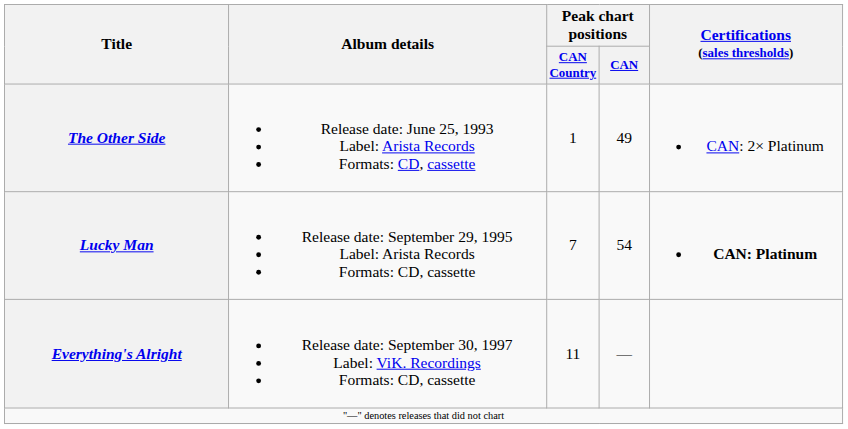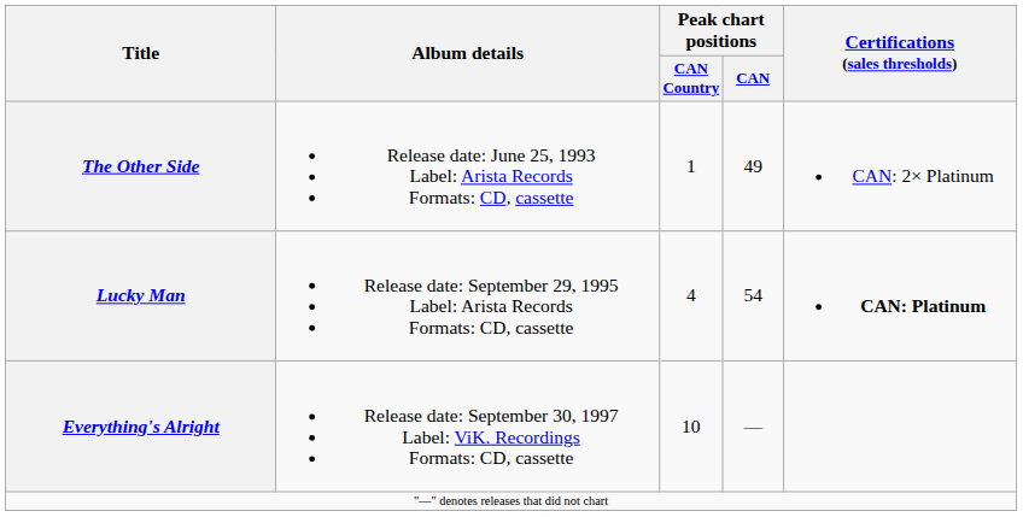 <table class="wikitable plainrowheaders" style="text-align:center;">
 <tr>
 <th rowspan="2" style="width:14em;">Title</th>
 <th rowspan="2" style="width:20em;">Album details</th>
 <th colspan="2">Peak chart<br>positions</th>
 <th rowspan="2" style="width:12em;"><a href='#'>Certifications</a><br><small>(<a href='#'>sales thresholds</a>)</small></th>
 </tr>
 <tr style="font-size:smaller;">
 <th width="45"><a href='#'>CAN Country</a><br></th>
 <th width="45"><a href='#'>CAN</a><br></th>
 </tr>
 <tr>
 <th scope="row"><em><a href='#'>The Other Side</a></em></th>
 <td><br><ul><li>Release date: June 25, 1993</li><li>Label: <a href='#'>Arista Records</a></li><li>Formats: <a href='#'>CD</a>, <a href='#'>cassette</a></li></ul></td>
 <td>1</td>
 <td>49</td>
 <td><br><ul><li><a href='#'>CAN</a>: 2× Platinum</li></ul></td>
 </tr>
 <tr>
 <th scope="row"><em><a href='#'>Lucky Man</a></em></th>
 <td><br><ul><li>Release date: September 29, 1995</li><li>Label: Arista Records</li><li>Formats: CD, cassette</li></ul></td>
-<td>7</td>
+<td>4</td>
 <td>54</td>
 <td><strong><br><ul><li>CAN: Platinum</li></ul></strong></td>
 </tr>
 <tr>
 <th scope="row"><em><a href='#'>Everything's Alright</a></em></th>
 <td><br><ul><li>Release date: September 30, 1997</li><li>Label: <a href='#'>ViK. Recordings</a></li><li>Formats: CD, cassette</li></ul></td>
-<td>11</td>
+<td>10</td>
 <td>—</td>
 <td></td>
 </tr>
 <tr>
 <td colspan="10" style="font-size:8pt">"—" denotes releases that did not chart</td>
 </tr>
 <tr>
 </tr>
 </table>
